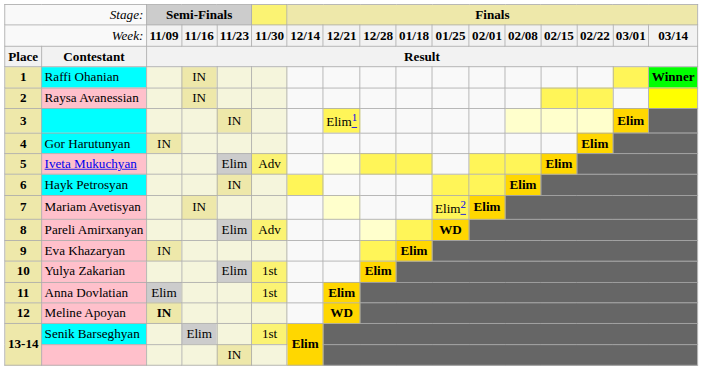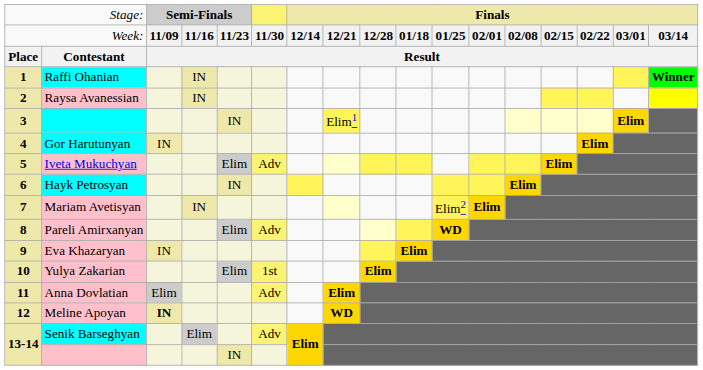 <table class="wikitable" style="margin:1em auto;">
 <tr>
 <td colspan=2 align="right"><em>Stage:</em></td>
 <td colspan=3 bgcolor="CCCCCC" align="Center"><strong>Semi-Finals</strong></td>
 <td colspan=1 bgcolor="#FBF373" align="center"></td>
 <td colspan=11 bgcolor="palegoldenrod" align="Center"><strong>Finals</strong></td>
 </tr>
 <tr>
 <td colspan=2 align="right"><em>Week:</em></td>
 <th>11/09</th>
 <th>11/16</th>
 <th>11/23</th>
 <th>11/30</th>
 <th>12/14</th>
 <th>12/21</th>
 <th>12/28</th>
 <th>01/18</th>
 <th>01/25</th>
 <th>02/01</th>
 <th>02/08</th>
 <th>02/15</th>
 <th>02/22</th>
 <th>03/01</th>
 <th>03/14</th>
 </tr>
 <tr>
 <th>Place</th>
 <th>Contestant</th>
 <th colspan=15 align="center">Result</th>
 </tr>
 <tr>
 <td align="center" bgcolor="palegoldenrod"><strong>1</strong></td>
 <td bgcolor="cyan">Raffi Ohanian</td>
 <td bgcolor="F5F5DC"></td>
 <td bgcolor="palegoldenrod" align="center">IN</td>
 <td bgcolor="F5F5DC"></td>
 <td bgcolor="F5F5DC"></td>
 <td></td>
 <td></td>
 <td></td>
 <td></td>
 <td></td>
 <td></td>
 <td></td>
 <td></td>
 <td></td>
 <td bgcolor="#FFF558" align="center"></td>
 <td style="background: Lime"><strong>Winner</strong></td>
 </tr>
 <tr>
 <td align="center" bgcolor="palegoldenrod"><strong>2</strong></td>
 <td bgcolor="pink">Raysa Avanessian</td>
 <td bgcolor="F5F5DC"></td>
 <td bgcolor="palegoldenrod" align="center">IN</td>
 <td bgcolor="F5F5DC"></td>
 <td bgcolor="F5F5DC"></td>
 <td></td>
 <td></td>
 <td></td>
 <td></td>
 <td></td>
 <td></td>
 <td></td>
 <td bgcolor="#FFF558" align="center"></td>
 <td bgcolor="#FFF558" align="center"></td>
 <td></td>
 <td style="background: yellow"></td>
 </tr>
 <tr>
 <td align="center" bgcolor="palegoldenrod"><strong>3</strong></td>
 <td bgcolor="cyan"></td>
 <td bgcolor="F5F5DC"></td>
 <td bgcolor="F5F5DC"></td>
 <td bgcolor="palegoldenrod" align="center">IN</td>
 <td bgcolor="F5F5DC"></td>
 <td></td>
 <td bgcolor="#FFF558" align="center">Elim<a href='#'><sup>1</sup></a></td>
 <td></td>
 <td></td>
 <td></td>
 <td></td>
 <td bgcolor="#FFFFCC" align="center"></td>
 <td bgcolor="#FFFFCC" align="center"></td>
 <td bgcolor="#FFFFCC" align="center"></td>
 <td bgcolor="gold" align="center"><strong>Elim</strong></td>
 <td bgcolor="666666"></td>
 </tr>
 <tr>
 <td align="center" bgcolor="palegoldenrod"><strong>4</strong></td>
 <td bgcolor="cyan">Gor Harutunyan</td>
 <td bgcolor="palegoldenrod" align="center">IN</td>
 <td bgcolor="F5F5DC"></td>
 <td bgcolor="F5F5DC"></td>
 <td bgcolor="F5F5DC"></td>
 <td></td>
 <td></td>
 <td></td>
 <td></td>
 <td></td>
 <td></td>
 <td></td>
 <td></td>
 <td bgcolor="gold" align="center"><strong>Elim</strong></td>
 <td colspan=2 bgcolor="666666"></td>
 </tr>
 <tr>
 <td align="center" bgcolor="palegoldenrod"><strong>5</strong></td>
 <td bgcolor="pink"><a href='#'>Iveta Mukuchyan</a></td>
 <td bgcolor="F5F5DC"></td>
 <td bgcolor="F5F5DC"></td>
 <td bgcolor="#CCCCCC" align="center">Elim</td>
 <td bgcolor="#FBF373" align="center">Adv</td>
 <td></td>
 <td bgcolor="#FFFFCC" align="center"></td>
 <td bgcolor="#FFF558" align="center"></td>
 <td bgcolor="#FFF558" align="center"></td>
 <td></td>
 <td bgcolor="#FFF558" align="center"></td>
 <td bgcolor="#FFF558" align="center"></td>
 <td bgcolor="gold" align="center"><strong>Elim</strong></td>
 <td colspan=3 bgcolor="666666"></td>
 </tr>
 <tr>
 <td align="center" bgcolor="palegoldenrod"><strong>6</strong></td>
 <td bgcolor="cyan">Hayk Petrosyan</td>
 <td bgcolor="F5F5DC"></td>
 <td bgcolor="F5F5DC"></td>
 <td bgcolor="palegoldenrod" align="center">IN</td>
 <td bgcolor="F5F5DC"></td>
 <td bgcolor="#FFF558" align="center"></td>
 <td></td>
 <td></td>
 <td></td>
 <td bgcolor="#FFF558" align="center"></td>
 <td bgcolor="#FFF558" align="center"></td>
 <td bgcolor="gold" align="center"><strong>Elim</strong></td>
 <td colspan=4 bgcolor="666666"></td>
 </tr>
 <tr>
 <td align="center" bgcolor="palegoldenrod"><strong>7</strong></td>
 <td bgcolor="pink">Mariam Avetisyan</td>
 <td bgcolor="F5F5DC"></td>
 <td bgcolor="palegoldenrod" align="center">IN</td>
 <td bgcolor="F5F5DC"></td>
 <td bgcolor="F5F5DC"></td>
 <td></td>
 <td bgcolor="#FFFFCC" align="center"></td>
 <td></td>
 <td></td>
 <td bgcolor="#FFF558" align="center">Elim<a href='#'><sup>2</sup></a></td>
 <td bgcolor="gold" align="center"><strong>Elim</strong></td>
 <td colspan=5 bgcolor="666666"></td>
 </tr>
 <tr>
 <td align="center" bgcolor="palegoldenrod"><strong>8</strong></td>
 <td bgcolor="pink">Pareli Amirxanyan</td>
 <td bgcolor="F5F5DC"></td>
 <td bgcolor="F5F5DC"></td>
 <td bgcolor="#CCCCCC" align="center">Elim</td>
 <td bgcolor="#FBF373" align="center">Adv</td>
 <td></td>
 <td></td>
 <td bgcolor="#FFFFCC" align="center"></td>
 <td bgcolor="#FFF558" align="center"></td>
 <td bgcolor="gold" align="center"><strong>WD</strong></td>
 <td colspan=6 bgcolor="666666"></td>
 </tr>
 <tr>
 <td align="center" bgcolor="palegoldenrod"><strong>9</strong></td>
 <td bgcolor="pink">Eva Khazaryan</td>
 <td bgcolor="palegoldenrod" align="center">IN</td>
 <td bgcolor="F5F5DC"></td>
 <td bgcolor="F5F5DC"></td>
 <td bgcolor="F5F5DC"></td>
 <td></td>
 <td></td>
 <td bgcolor="#FFF558" align="center"></td>
 <td bgcolor="gold" align="center"><strong>Elim</strong></td>
 <td colspan=7 bgcolor="666666"></td>
 </tr>
 <tr>
 <td align="center" bgcolor="palegoldenrod"><strong>10</strong></td>
 <td bgcolor="pink">Yulya Zakarian</td>
 <td bgcolor="F5F5DC"></td>
 <td bgcolor="F5F5DC"></td>
 <td bgcolor="#CCCCCC" align="center">Elim</td>
 <td bgcolor="#FBF373" align="center">1st</td>
 <td></td>
 <td></td>
 <td bgcolor="gold" align="center"><strong>Elim</strong></td>
 <td colspan=8 bgcolor="666666"></td>
 </tr>
 <tr>
 <td align="center" bgcolor="palegoldenrod"><strong>11</strong></td>
 <td bgcolor="pink">Anna Dovlatian</td>
 <td bgcolor="#CCCCCC" align="center">Elim</td>
 <td bgcolor="F5F5DC"></td>
 <td bgcolor="F5F5DC"></td>
-<td bgcolor="#FBF373" align="center">1st</td>
+<td bgcolor="#FBF373" align="center">Adv</td>
 <td></td>
 <td bgcolor="gold" align="center"><strong>Elim</strong></td>
 <td colspan=9 bgcolor="666666"></td>
 </tr>
 <tr>
 <td align="center" bgcolor="palegoldenrod"><strong>12</strong></td>
 <td bgcolor="pink">Meline Apoyan</td>
 <td bgcolor="palegoldenrod" align="center"><strong>IN</strong></td>
 <td bgcolor="F5F5DC"></td>
 <td bgcolor="F5F5DC"></td>
 <td bgcolor="F5F5DC"></td>
 <td></td>
 <td bgcolor="gold" align="center"><strong>WD</strong></td>
 <td colspan=9 bgcolor="666666"></td>
 </tr>
 <tr>
 <td align="center" rowspan=2 bgcolor="palegoldenrod"><strong>13-14</strong></td>
 <td bgcolor="cyan">Senik Barseghyan</td>
 <td bgcolor="F5F5DC"></td>
 <td bgcolor="#CCCCCC" align="center">Elim</td>
 <td bgcolor="F5F5DC"></td>
-<td bgcolor="#FBF373" align="center">1st</td>
+<td bgcolor="#FBF373" align="center">Adv</td>
 <td bgcolor="gold" align="center" rowspan=2><strong>Elim</strong></td>
 <td colspan=10 bgcolor="666666"></td>
 </tr>
 <tr>
 <td bgcolor="pink"></td>
 <td bgcolor="F5F5DC"></td>
 <td bgcolor="F5F5DC"></td>
 <td bgcolor="palegoldenrod" align="center">IN</td>
 <td bgcolor="F5F5DC"></td>
 <td colspan=10 bgcolor="666666"></td>
 </tr>
 </table>
